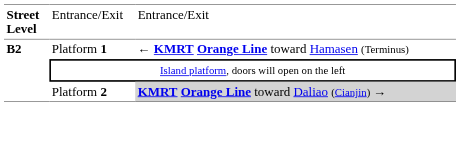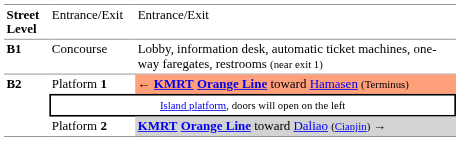 <table table border=0 cellspacing=0 cellpadding=3>
 <tr>
 <td style="border-bottom:solid 1px gray;border-top:solid 1px gray;" width=50 valign=top><strong>Street Level</strong></td>
 <td style="border-top:solid 1px gray;border-bottom:solid 1px gray;" width=100 valign=top>Entrance/Exit</td>
 <td style="border-top:solid 1px gray;border-bottom:solid 1px gray;" width=390 valign=top>Entrance/Exit</td>
 </tr>
 <tr>
+<td style="border-bottom:solid 1px gray;" valign=top><strong>B1</strong></td>
+<td style="border-bottom:solid 1px gray;" valign=top>Concourse</td>
+<td style="border-bottom:solid 1px gray;" width=390>Lobby, information desk, automatic ticket machines, one-way faregates, restrooms <small>(near exit 1)</small></td>
+</tr>
+<tr>
 <td style="border-bottom:solid 1px gray;" rowspan=3 valign=top><strong>B2</strong></td>
 <td>Platform <span><strong>1</strong></span></td>
-<td>← <a href='#'><span><strong>KMRT</strong></span></a> <a href='#'><span><strong>Orange Line</strong></span></a> toward <a href='#'>Hamasen</a> <small>(Terminus)</small></td>
+<td style="background: lightsalmon;">← <a href='#'><span><strong>KMRT</strong></span></a> <a href='#'><span><strong>Orange Line</strong></span></a> toward <a href='#'>Hamasen</a> <small>(Terminus)</small></td>
 </tr>
 <tr>
 <td style="border-top:solid 2px black;border-right:solid 2px black;border-left:solid 2px black;border-bottom:solid 2px black;text-align:center;" colspan=2><small><a href='#'>Island platform</a>, doors will open on the left</small></td>
 </tr>
 <tr>
 <td style="border-bottom:solid 1px gray;">Platform <span><strong>2</strong></span></td>
 <td style="background: lightgrey; border-bottom:solid 1px gray;"> <a href='#'><span><strong>KMRT</strong></span></a> <a href='#'><span><strong>Orange Line</strong></span></a> toward <a href='#'>Daliao</a> <small>(<a href='#'>Cianjin</a>)</small> →</td>
 </tr>
 </table>
